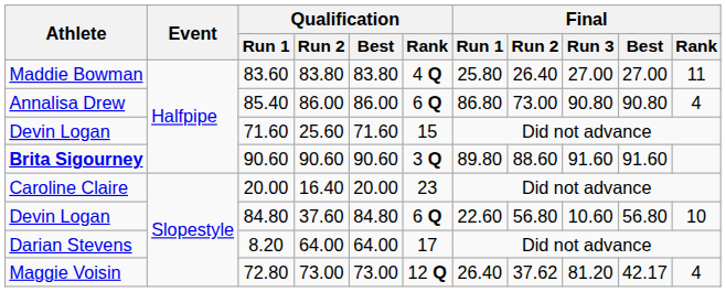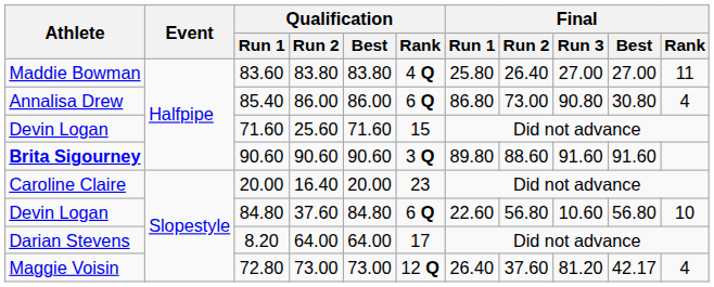 <table class=wikitable style=font-size:90%;text-align:center>
 <tr>
 <th rowspan=2>Athlete</th>
 <th rowspan=2>Event</th>
 <th colspan=4>Qualification</th>
 <th colspan=5>Final</th>
 </tr>
 <tr style=font-size:95%>
 <th>Run 1</th>
 <th>Run 2</th>
 <th>Best</th>
 <th>Rank</th>
 <th>Run 1</th>
 <th>Run 2</th>
 <th>Run 3</th>
 <th>Best</th>
 <th>Rank</th>
 </tr>
 <tr>
 <td align=left><a href='#'>Maddie Bowman</a></td>
 <td style="text-align:left;" rowspan="4"><a href='#'>Halfpipe</a></td>
 <td>83.60</td>
 <td>83.80</td>
 <td>83.80</td>
 <td>4 <strong>Q</strong></td>
 <td>25.80</td>
 <td>26.40</td>
 <td>27.00</td>
 <td>27.00</td>
 <td>11</td>
 </tr>
 <tr>
 <td align=left><a href='#'>Annalisa Drew</a></td>
 <td>85.40</td>
 <td>86.00</td>
 <td>86.00</td>
 <td>6 <strong>Q</strong></td>
 <td>86.80</td>
 <td>73.00</td>
 <td>90.80</td>
-<td>90.80</td>
+<td>30.80</td>
 <td>4</td>
 </tr>
 <tr>
 <td align=left><a href='#'>Devin Logan</a></td>
 <td>71.60</td>
 <td>25.60</td>
 <td>71.60</td>
 <td>15</td>
 <td colspan=5>Did not advance</td>
 </tr>
 <tr>
 <td align=left><strong><a href='#'>Brita Sigourney</a></strong></td>
 <td>90.60</td>
 <td>90.60</td>
 <td>90.60</td>
 <td>3 <strong>Q</strong></td>
 <td>89.80</td>
 <td>88.60</td>
 <td>91.60</td>
 <td>91.60</td>
 <td></td>
 </tr>
 <tr>
 <td align=left><a href='#'>Caroline Claire</a></td>
 <td style="text-align:left;" rowspan="4"><a href='#'>Slopestyle</a></td>
 <td>20.00</td>
 <td>16.40</td>
 <td>20.00</td>
 <td>23</td>
 <td colspan=5>Did not advance</td>
 </tr>
 <tr>
 <td align=left><a href='#'>Devin Logan</a></td>
 <td>84.80</td>
 <td>37.60</td>
 <td>84.80</td>
 <td>6 <strong>Q</strong></td>
 <td>22.60</td>
 <td>56.80</td>
 <td>10.60</td>
 <td>56.80</td>
 <td>10</td>
 </tr>
 <tr>
 <td align=left><a href='#'>Darian Stevens</a></td>
 <td>8.20</td>
 <td>64.00</td>
 <td>64.00</td>
 <td>17</td>
 <td colspan=5>Did not advance</td>
 </tr>
 <tr>
 <td align=left><a href='#'>Maggie Voisin</a></td>
 <td>72.80</td>
 <td>73.00</td>
 <td>73.00</td>
 <td>12 <strong>Q</strong></td>
 <td>26.40</td>
-<td>37.62</td>
+<td>37.60</td>
 <td>81.20</td>
 <td>42.17</td>
 <td>4</td>
 </tr>
 </table>
